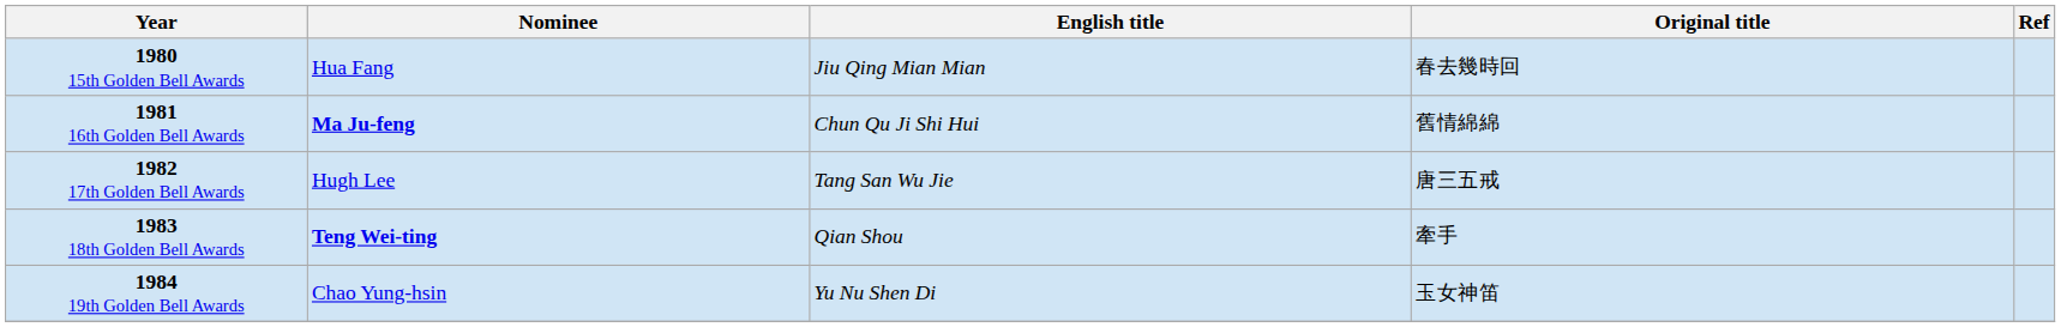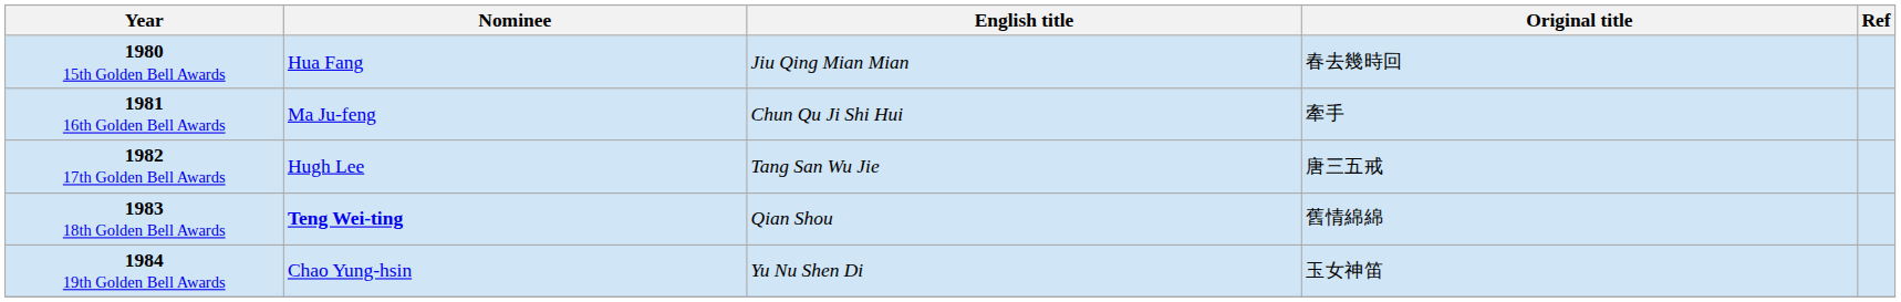 <table class="wikitable">
 <tr style="background:#bebebe;">
 <th style="width:15%;">Year</th>
 <th style="width:25%;">Nominee</th>
 <th style="width:30%;">English title</th>
 <th style="width:30%;">Original title</th>
 <th style="width:2%;">Ref</th>
 </tr>
 <tr style="background:#d0e5f5;">
 <td style="text-align:center"><strong>1980</strong> <br> <small><a href='#'>15th Golden Bell Awards</a></small></td>
 <td><a href='#'>Hua Fang</a></td>
 <td><em>Jiu Qing Mian Mian</em></td>
 <td>春去幾時回</td>
 <td></td>
 </tr>
 <tr style="background:#d0e5f5;">
 <td style="text-align:center"><strong>1981</strong> <br> <small><a href='#'>16th Golden Bell Awards</a></small></td>
-<td><strong><a href='#'>Ma Ju-feng</a></strong></td>
+<td><a href='#'>Ma Ju-feng</a></td>
 <td><em>Chun Qu Ji Shi Hui</em></td>
-<td>舊情綿綿</td>
+<td>牽手</td>
 <td></td>
 </tr>
 <tr style="background:#d0e5f5;">
 <td style="text-align:center"><strong>1982</strong> <br> <small><a href='#'>17th Golden Bell Awards</a></small></td>
 <td><a href='#'>Hugh Lee</a></td>
 <td><em>Tang San Wu Jie</em></td>
 <td>唐三五戒</td>
 <td></td>
 </tr>
 <tr style="background:#d0e5f5;">
 <td style="text-align:center"><strong>1983</strong> <br> <small><a href='#'>18th Golden Bell Awards</a></small></td>
 <td><strong><a href='#'>Teng Wei-ting</a></strong></td>
 <td><em>Qian Shou</em></td>
-<td>牽手</td>
+<td>舊情綿綿</td>
 <td></td>
 </tr>
 <tr style="background:#d0e5f5;">
 <td style="text-align:center"><strong>1984</strong> <br> <small><a href='#'>19th Golden Bell Awards</a></small></td>
 <td><a href='#'>Chao Yung-hsin</a></td>
 <td><em>Yu Nu Shen Di</em></td>
 <td>玉女神笛</td>
 <td></td>
 </tr>
 <tr>
 </tr>
 </table>
